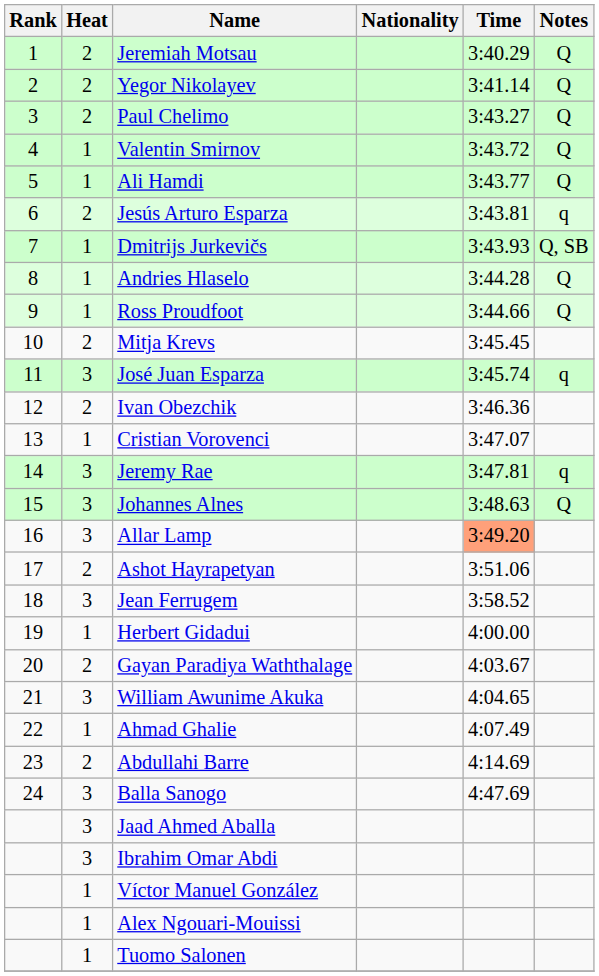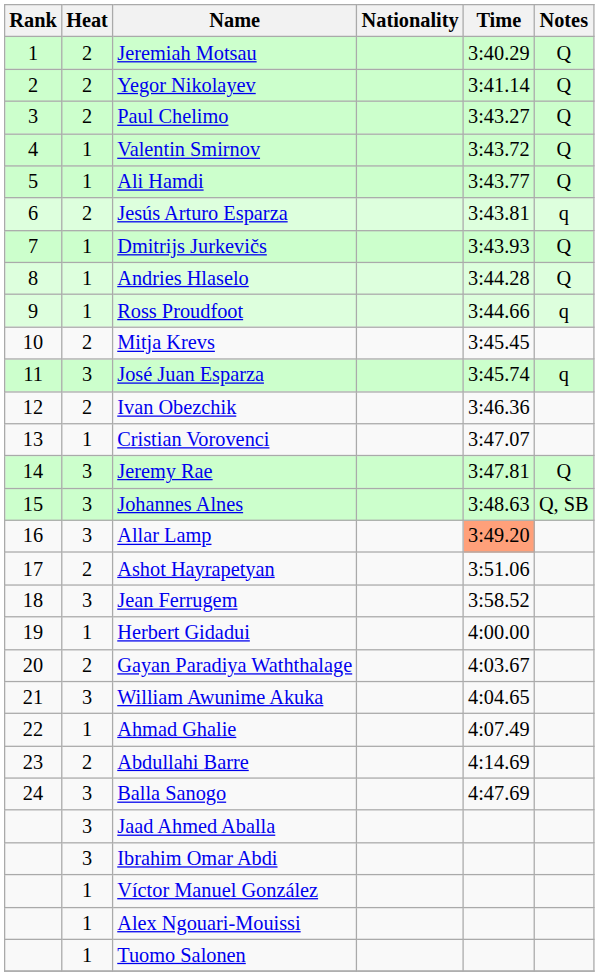 <table class="wikitable sortable" style="text-align:center">
 <tr>
 <th>Rank</th>
 <th>Heat</th>
 <th>Name</th>
 <th>Nationality</th>
 <th>Time</th>
 <th>Notes</th>
 </tr>
 <tr bgcolor=ccffcc>
 <td>1</td>
 <td>2</td>
 <td align=left><a href='#'>Jeremiah Motsau</a></td>
 <td align=left></td>
 <td>3:40.29</td>
 <td>Q</td>
 </tr>
 <tr bgcolor=ccffcc>
 <td>2</td>
 <td>2</td>
 <td align=left><a href='#'>Yegor Nikolayev</a></td>
 <td align=left></td>
 <td>3:41.14</td>
 <td>Q</td>
 </tr>
 <tr bgcolor=ccffcc>
 <td>3</td>
 <td>2</td>
 <td align=left><a href='#'>Paul Chelimo</a></td>
 <td align=left></td>
 <td>3:43.27</td>
 <td>Q</td>
 </tr>
 <tr bgcolor=ccffcc>
 <td>4</td>
 <td>1</td>
 <td align=left><a href='#'>Valentin Smirnov</a></td>
 <td align=left></td>
 <td>3:43.72</td>
 <td>Q</td>
 </tr>
 <tr bgcolor=ccffcc>
 <td>5</td>
 <td>1</td>
 <td align=left><a href='#'>Ali Hamdi</a></td>
 <td align=left></td>
 <td>3:43.77</td>
 <td>Q</td>
 </tr>
 <tr bgcolor=ddffdd>
 <td>6</td>
 <td>2</td>
 <td align=left><a href='#'>Jesús Arturo Esparza</a></td>
 <td align=left></td>
 <td>3:43.81</td>
 <td>q</td>
 </tr>
 <tr bgcolor=ccffcc>
 <td>7</td>
 <td>1</td>
 <td align=left><a href='#'>Dmitrijs Jurkevičs</a></td>
 <td align=left></td>
 <td>3:43.93</td>
-<td>Q, SB</td>
+<td>Q</td>
 </tr>
 <tr bgcolor=ddffdd>
 <td>8</td>
 <td>1</td>
 <td align=left><a href='#'>Andries Hlaselo</a></td>
 <td align=left></td>
 <td>3:44.28</td>
 <td>Q</td>
 </tr>
 <tr bgcolor=ddffdd>
 <td>9</td>
 <td>1</td>
 <td align=left><a href='#'>Ross Proudfoot</a></td>
 <td align=left></td>
 <td>3:44.66</td>
-<td>Q</td>
+<td>q</td>
 </tr>
 <tr>
 <td>10</td>
 <td>2</td>
 <td align=left><a href='#'>Mitja Krevs</a></td>
 <td align=left></td>
 <td>3:45.45</td>
 <td></td>
 </tr>
 <tr bgcolor=ccffcc>
 <td>11</td>
 <td>3</td>
 <td align=left><a href='#'>José Juan Esparza</a></td>
 <td align=left></td>
 <td>3:45.74</td>
 <td>q</td>
 </tr>
 <tr>
 <td>12</td>
 <td>2</td>
 <td align=left><a href='#'>Ivan Obezchik</a></td>
 <td align=left></td>
 <td>3:46.36</td>
 <td></td>
 </tr>
 <tr>
 <td>13</td>
 <td>1</td>
 <td align=left><a href='#'>Cristian Vorovenci</a></td>
 <td align=left></td>
 <td>3:47.07</td>
 <td></td>
 </tr>
 <tr bgcolor=ccffcc>
 <td>14</td>
 <td>3</td>
 <td align=left><a href='#'>Jeremy Rae</a></td>
 <td align=left></td>
 <td>3:47.81</td>
-<td>q</td>
+<td>Q</td>
 </tr>
 <tr bgcolor=ccffcc>
 <td>15</td>
 <td>3</td>
 <td align=left><a href='#'>Johannes Alnes</a></td>
 <td align=left></td>
 <td>3:48.63</td>
-<td>Q</td>
+<td>Q, SB</td>
 </tr>
 <tr>
 <td>16</td>
 <td>3</td>
 <td align=left><a href='#'>Allar Lamp</a></td>
 <td align=left></td>
 <td style="background: lightsalmon;">3:49.20</td>
 <td></td>
 </tr>
 <tr>
 <td>17</td>
 <td>2</td>
 <td align=left><a href='#'>Ashot Hayrapetyan</a></td>
 <td align=left></td>
 <td>3:51.06</td>
 <td></td>
 </tr>
 <tr>
 <td>18</td>
 <td>3</td>
 <td align=left><a href='#'>Jean Ferrugem</a></td>
 <td align=left></td>
 <td>3:58.52</td>
 <td></td>
 </tr>
 <tr>
 <td>19</td>
 <td>1</td>
 <td align=left><a href='#'>Herbert Gidadui</a></td>
 <td align=left></td>
 <td>4:00.00</td>
 <td></td>
 </tr>
 <tr>
 <td>20</td>
 <td>2</td>
 <td align=left><a href='#'>Gayan Paradiya Waththalage</a></td>
 <td align=left></td>
 <td>4:03.67</td>
 <td></td>
 </tr>
 <tr>
 <td>21</td>
 <td>3</td>
 <td align=left><a href='#'>William Awunime Akuka</a></td>
 <td align=left></td>
 <td>4:04.65</td>
 <td></td>
 </tr>
 <tr>
 <td>22</td>
 <td>1</td>
 <td align=left><a href='#'>Ahmad Ghalie</a></td>
 <td align=left></td>
 <td>4:07.49</td>
 <td></td>
 </tr>
 <tr>
 <td>23</td>
 <td>2</td>
 <td align=left><a href='#'>Abdullahi Barre</a></td>
 <td align=left></td>
 <td>4:14.69</td>
 <td></td>
 </tr>
 <tr>
 <td>24</td>
 <td>3</td>
 <td align=left><a href='#'>Balla Sanogo</a></td>
 <td align=left></td>
 <td>4:47.69</td>
 <td></td>
 </tr>
 <tr>
 <td></td>
 <td>3</td>
 <td align=left><a href='#'>Jaad Ahmed Aballa</a></td>
 <td align=left></td>
 <td></td>
 <td></td>
 </tr>
 <tr>
 <td></td>
 <td>3</td>
 <td align=left><a href='#'>Ibrahim Omar Abdi</a></td>
 <td align=left></td>
 <td></td>
 <td></td>
 </tr>
 <tr>
 <td></td>
 <td>1</td>
 <td align=left><a href='#'>Víctor Manuel González</a></td>
 <td align=left></td>
 <td></td>
 <td></td>
 </tr>
 <tr>
 <td></td>
 <td>1</td>
 <td align=left><a href='#'>Alex Ngouari-Mouissi</a></td>
 <td align=left></td>
 <td></td>
 <td></td>
 </tr>
 <tr>
 <td></td>
 <td>1</td>
 <td align=left><a href='#'>Tuomo Salonen</a></td>
 <td align=left></td>
 <td></td>
 <td></td>
 </tr>
 <tr>
 </tr>
 </table>
